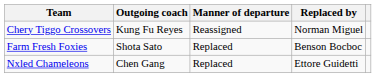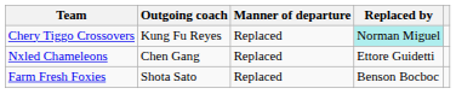 <table class=wikitable>
 <tr>
 <th>Team</th>
 <th>Outgoing coach</th>
 <th>Manner of departure</th>
 <th>Replaced by</th>
 <th></th>
 </tr>
 <tr>
 <td><a href='#'>Chery Tiggo Crossovers</a></td>
 <td> Kung Fu Reyes</td>
-<td>Reassigned</td>
-<td> Norman Miguel</td>
+<td>Replaced</td>
+<td style="background: paleturquoise;"> Norman Miguel</td>
+<td style="text-align:center"></td>
+</tr>
+<tr>
+<td><a href='#'>Nxled Chameleons</a></td>
+<td> Chen Gang</td>
+<td>Replaced</td>
+<td> Ettore Guidetti</td>
 <td style="text-align:center"></td>
 </tr>
 <tr>
 <td><a href='#'>Farm Fresh Foxies</a></td>
 <td> Shota Sato</td>
 <td>Replaced</td>
 <td> Benson Bocboc</td>
 <td style="text-align:center"></td>
 </tr>
-<tr>
-<td><a href='#'>Nxled Chameleons</a></td>
-<td> Chen Gang</td>
-<td>Replaced</td>
-<td> Ettore Guidetti</td>
-<td style="text-align:center"></td>
-</tr>
 </table>
